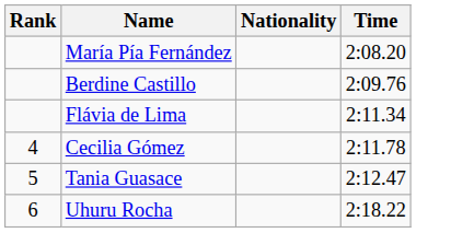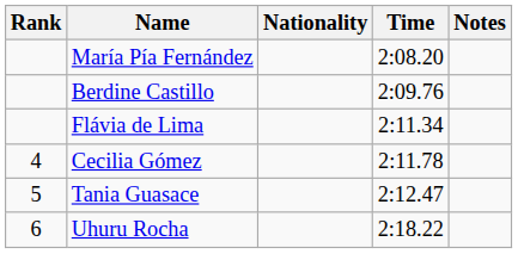 <table class="wikitable sortable" style="text-align:center">
 <tr>
 <th>Rank</th>
 <th>Name</th>
 <th>Nationality</th>
 <th>Time</th>
+<th>Notes</th>
 </tr>
 <tr>
 <td></td>
 <td align=left><a href='#'>María Pía Fernández</a></td>
 <td align=left></td>
 <td>2:08.20</td>
+<td></td>
 </tr>
 <tr>
 <td></td>
 <td align=left><a href='#'>Berdine Castillo</a></td>
 <td align=left></td>
 <td>2:09.76</td>
+<td></td>
 </tr>
 <tr>
 <td></td>
 <td align=left><a href='#'>Flávia de Lima</a></td>
 <td align=left></td>
 <td>2:11.34</td>
+<td></td>
 </tr>
 <tr>
 <td>4</td>
 <td align=left><a href='#'>Cecilia Gómez</a></td>
 <td align=left></td>
 <td>2:11.78</td>
+<td></td>
 </tr>
 <tr>
 <td>5</td>
 <td align=left><a href='#'>Tania Guasace</a></td>
 <td align=left></td>
 <td>2:12.47</td>
+<td></td>
 </tr>
 <tr>
 <td>6</td>
 <td align=left><a href='#'>Uhuru Rocha</a></td>
 <td align=left></td>
 <td>2:18.22</td>
+<td></td>
 </tr>
 </table>
